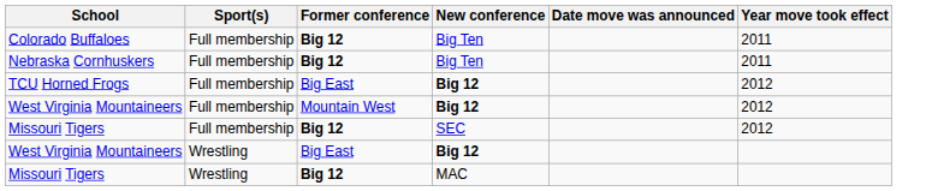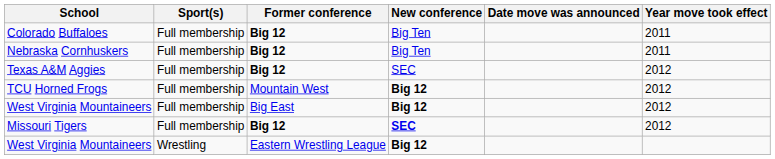 <table class="wikitable sortable">
 <tr>
 <th>School</th>
 <th>Sport(s)</th>
 <th>Former conference</th>
 <th>New conference</th>
 <th>Date move was announced</th>
 <th>Year move took effect</th>
 </tr>
 <tr>
 <td><a href='#'>Colorado</a> <a href='#'>Buffaloes</a></td>
 <td>Full membership</td>
 <td><strong>Big 12</strong></td>
 <td><a href='#'>Big Ten</a></td>
 <td></td>
 <td>2011</td>
 </tr>
 <tr>
 <td><a href='#'>Nebraska</a> <a href='#'>Cornhuskers</a></td>
 <td>Full membership</td>
 <td><strong>Big 12</strong></td>
 <td><a href='#'>Big Ten</a></td>
 <td></td>
 <td>2011</td>
 </tr>
 <tr>
+<td><a href='#'>Texas A&M</a> <a href='#'>Aggies</a></td>
+<td>Full membership</td>
+<td><strong>Big 12</strong></td>
+<td><a href='#'>SEC</a></td>
+<td></td>
+<td>2012</td>
+</tr>
+<tr>
 <td><a href='#'>TCU</a> <a href='#'>Horned Frogs</a></td>
 <td>Full membership</td>
-<td><a href='#'>Big East</a></td>
+<td><a href='#'>Mountain West</a></td>
 <td><strong>Big 12</strong></td>
 <td></td>
 <td>2012</td>
 </tr>
 <tr>
 <td><a href='#'>West Virginia</a> <a href='#'>Mountaineers</a></td>
 <td>Full membership</td>
-<td><a href='#'>Mountain West</a></td>
+<td><a href='#'>Big East</a></td>
 <td><strong>Big 12</strong></td>
 <td></td>
 <td>2012</td>
 </tr>
 <tr>
 <td><a href='#'>Missouri</a> <a href='#'>Tigers</a></td>
 <td>Full membership</td>
 <td><strong>Big 12</strong></td>
-<td><a href='#'>SEC</a></td>
+<td><strong><a href='#'>SEC</a></strong></td>
 <td></td>
 <td>2012</td>
 </tr>
 <tr>
 <td><a href='#'>West Virginia</a> <a href='#'>Mountaineers</a></td>
 <td>Wrestling</td>
-<td><a href='#'>Big East</a></td>
+<td><a href='#'>Eastern Wrestling League</a></td>
 <td><strong>Big 12</strong></td>
 <td></td>
 <td></td>
 </tr>
-<tr>
-<td><a href='#'>Missouri</a> <a href='#'>Tigers</a></td>
-<td>Wrestling</td>
-<td><strong>Big 12</strong></td>
-<td>MAC</td>
-<td></td>
-<td></td>
-</tr>
 </table>
